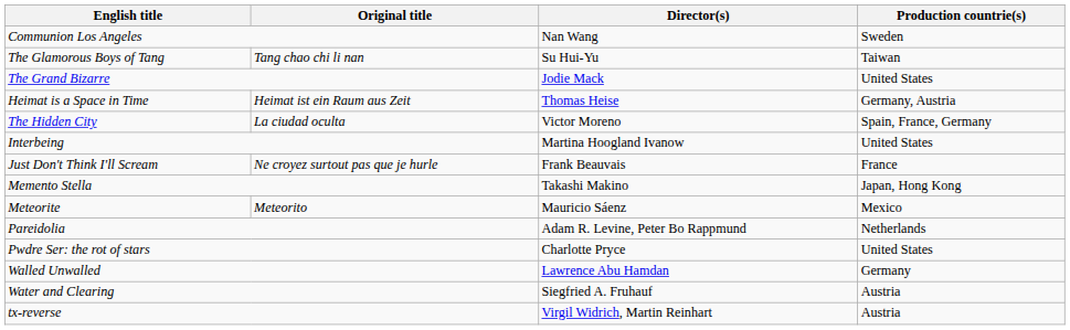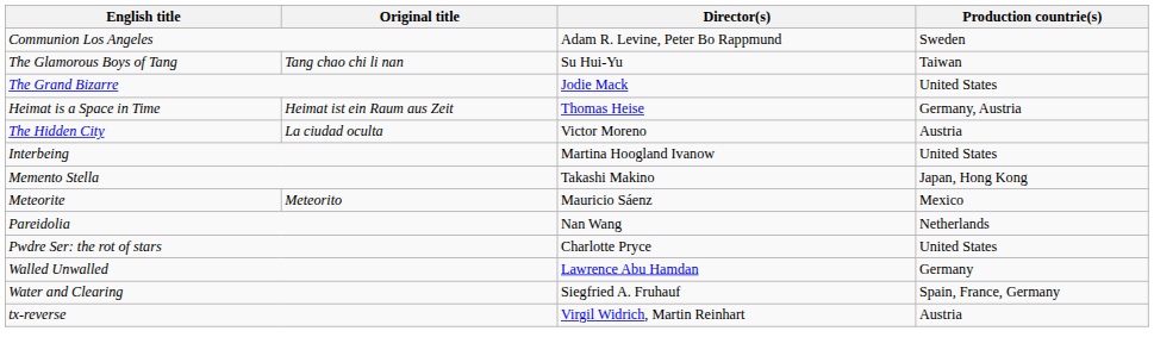 <table class="sortable wikitable" style="width:100%; margin-bottom:4px" cellpadding="5">
 <tr>
 <th scope="col">English title</th>
 <th scope="col">Original title</th>
 <th scope="col">Director(s)</th>
 <th scope="col">Production countrie(s)</th>
 </tr>
 <tr>
 <td colspan="2"><em>Communion Los Angeles</em></td>
-<td>Nan Wang</td>
+<td>Adam R. Levine, Peter Bo Rappmund</td>
 <td>Sweden</td>
 </tr>
 <tr>
 <td><em>The Glamorous Boys of Tang</em></td>
 <td><em>Tang chao chi li nan</em></td>
 <td>Su Hui-Yu</td>
 <td>Taiwan</td>
 </tr>
 <tr>
 <td colspan="2"><em><a href='#'>The Grand Bizarre</a></em></td>
 <td><a href='#'>Jodie Mack</a></td>
 <td>United States</td>
 </tr>
 <tr>
 <td><em>Heimat is a Space in Time</em></td>
 <td><em>Heimat ist ein Raum aus Zeit</em></td>
 <td><a href='#'>Thomas Heise</a></td>
 <td>Germany, Austria</td>
 </tr>
 <tr>
 <td><em><a href='#'>The Hidden City</a></em></td>
 <td><em>La ciudad oculta</em></td>
 <td>Victor Moreno</td>
-<td>Spain, France, Germany</td>
+<td>Austria</td>
 </tr>
 <tr>
 <td colspan="2"><em>Interbeing</em></td>
 <td>Martina Hoogland Ivanow</td>
 <td>United States</td>
-</tr>
-<tr>
-<td><em>Just Don't Think I'll Scream</em></td>
-<td><em>Ne croyez surtout pas que je hurle</em></td>
-<td>Frank Beauvais</td>
-<td>France</td>
 </tr>
 <tr>
 <td colspan="2"><em>Memento Stella</em></td>
 <td>Takashi Makino</td>
 <td>Japan, Hong Kong</td>
 </tr>
 <tr>
 <td><em>Meteorite</em></td>
 <td><em>Meteorito</em></td>
 <td>Mauricio Sáenz</td>
 <td>Mexico</td>
 </tr>
 <tr>
 <td colspan="2"><em>Pareidolia</em></td>
-<td>Adam R. Levine, Peter Bo Rappmund</td>
+<td>Nan Wang</td>
 <td>Netherlands</td>
 </tr>
 <tr>
 <td colspan="2"><em>Pwdre Ser: the rot of stars</em></td>
 <td>Charlotte Pryce</td>
 <td>United States</td>
 </tr>
 <tr>
 <td colspan="2"><em>Walled Unwalled</em></td>
 <td><a href='#'>Lawrence Abu Hamdan</a></td>
 <td>Germany</td>
 </tr>
 <tr>
 <td colspan="2"><em>Water and Clearing</em></td>
 <td>Siegfried A. Fruhauf</td>
-<td>Austria</td>
+<td>Spain, France, Germany</td>
 </tr>
 <tr>
 <td colspan="2"><em>tx-reverse</em></td>
 <td><a href='#'>Virgil Widrich</a>, Martin Reinhart</td>
 <td>Austria</td>
 </tr>
 </table>
